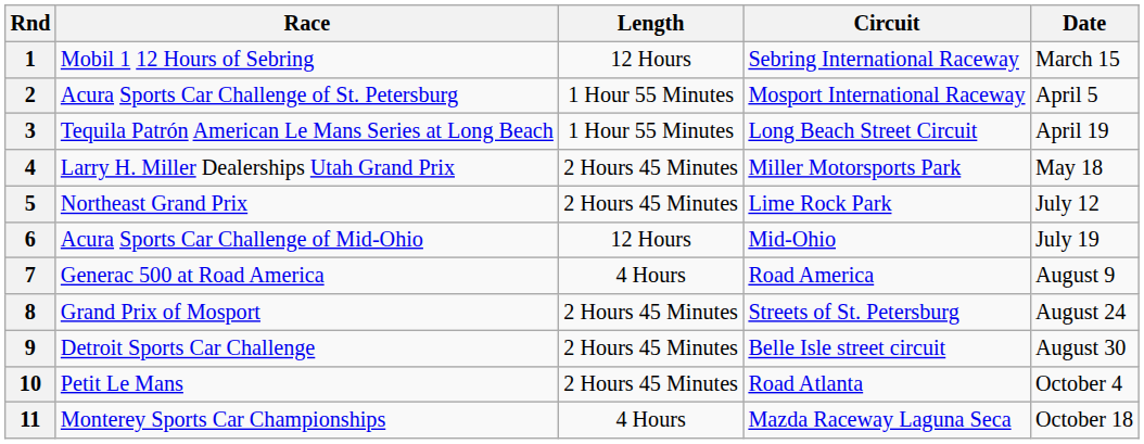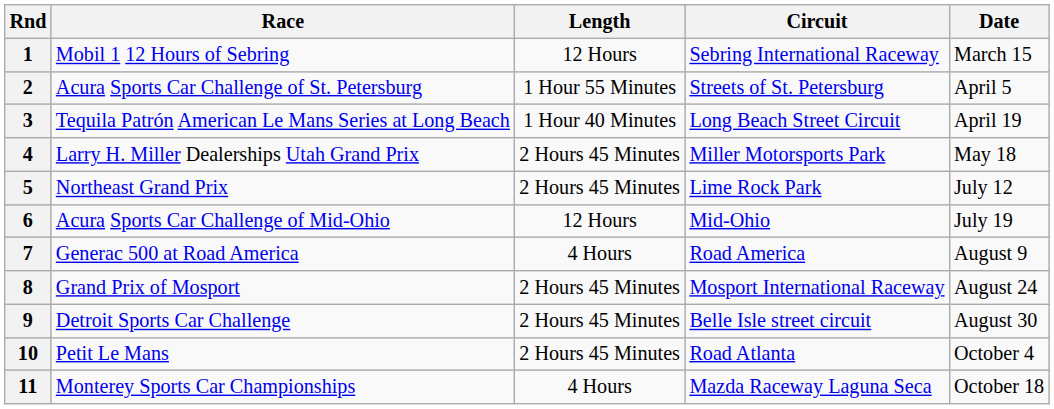 <table class="wikitable" style="font-size: 90%;">
 <tr>
 <th>Rnd</th>
 <th>Race</th>
 <th>Length</th>
 <th>Circuit</th>
 <th>Date</th>
 </tr>
 <tr>
 <th>1</th>
 <td><a href='#'>Mobil 1</a> <a href='#'>12 Hours of Sebring</a></td>
 <td align="center">12 Hours</td>
 <td><a href='#'>Sebring International Raceway</a></td>
 <td>March 15</td>
 </tr>
 <tr>
 <th>2</th>
 <td><a href='#'>Acura</a> <a href='#'>Sports Car Challenge of St. Petersburg</a></td>
 <td align="center">1 Hour 55 Minutes</td>
-<td><a href='#'>Mosport International Raceway</a></td>
+<td><a href='#'>Streets of St. Petersburg</a></td>
 <td>April 5</td>
 </tr>
 <tr>
 <th>3</th>
 <td><a href='#'>Tequila Patrón</a> <a href='#'>American Le Mans Series at Long Beach</a></td>
-<td align="center">1 Hour 55 Minutes</td>
+<td align="center">1 Hour 40 Minutes</td>
 <td><a href='#'>Long Beach Street Circuit</a></td>
 <td>April 19</td>
 </tr>
 <tr>
 <th>4</th>
 <td><a href='#'>Larry H. Miller</a> Dealerships <a href='#'>Utah Grand Prix</a></td>
 <td align="center">2 Hours 45 Minutes</td>
 <td><a href='#'>Miller Motorsports Park</a></td>
 <td>May 18</td>
 </tr>
 <tr>
 <th>5</th>
 <td><a href='#'>Northeast Grand Prix</a></td>
 <td align="center">2 Hours 45 Minutes</td>
 <td><a href='#'>Lime Rock Park</a></td>
 <td>July 12</td>
 </tr>
 <tr>
 <th>6</th>
 <td><a href='#'>Acura</a> <a href='#'>Sports Car Challenge of Mid-Ohio</a></td>
 <td align="center">12 Hours</td>
 <td><a href='#'>Mid-Ohio</a></td>
 <td>July 19</td>
 </tr>
 <tr>
 <th>7</th>
 <td><a href='#'>Generac 500 at Road America</a></td>
 <td align="center">4 Hours</td>
 <td><a href='#'>Road America</a></td>
 <td>August 9</td>
 </tr>
 <tr>
 <th>8</th>
 <td><a href='#'>Grand Prix of Mosport</a></td>
 <td align="center">2 Hours 45 Minutes</td>
-<td><a href='#'>Streets of St. Petersburg</a></td>
+<td><a href='#'>Mosport International Raceway</a></td>
 <td>August 24</td>
 </tr>
 <tr>
 <th>9</th>
 <td><a href='#'>Detroit Sports Car Challenge</a></td>
 <td align="center">2 Hours 45 Minutes</td>
 <td><a href='#'>Belle Isle street circuit</a></td>
 <td>August 30</td>
 </tr>
 <tr>
 <th>10</th>
 <td><a href='#'>Petit Le Mans</a></td>
 <td align="center">2 Hours 45 Minutes</td>
 <td><a href='#'>Road Atlanta</a></td>
 <td>October 4</td>
 </tr>
 <tr>
 <th>11</th>
 <td><a href='#'>Monterey Sports Car Championships</a></td>
 <td align="center">4 Hours</td>
 <td><a href='#'>Mazda Raceway Laguna Seca</a></td>
 <td>October 18</td>
 </tr>
 </table>
